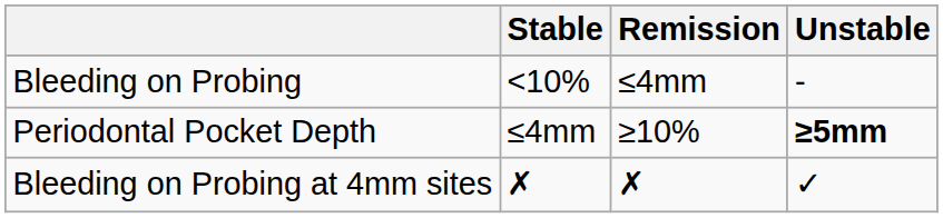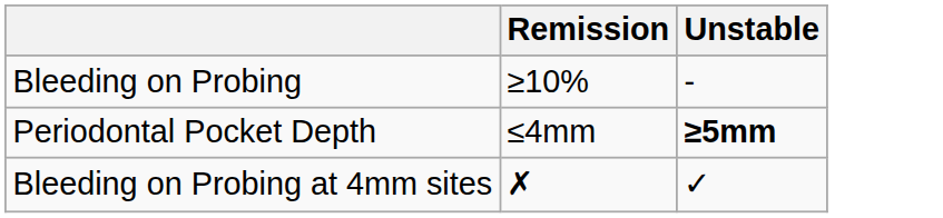 <table class="wikitable">
 <tr>
 <th></th>
-<th>Stable</th>
 <th>Remission</th>
 <th>Unstable</th>
 </tr>
 <tr>
 <td>Bleeding on Probing</td>
-<td><10%</td>
-<td>≤4mm</td>
+<td>≥10%</td>
 <td>-</td>
 </tr>
 <tr>
 <td>Periodontal Pocket Depth</td>
 <td>≤4mm</td>
-<td>≥10%</td>
 <td><strong>≥5mm</strong></td>
 </tr>
 <tr>
 <td>Bleeding on Probing at 4mm sites</td>
 <td>✗</td>
-<td>✗</td>
 <td>✓</td>
 </tr>
 </table>
